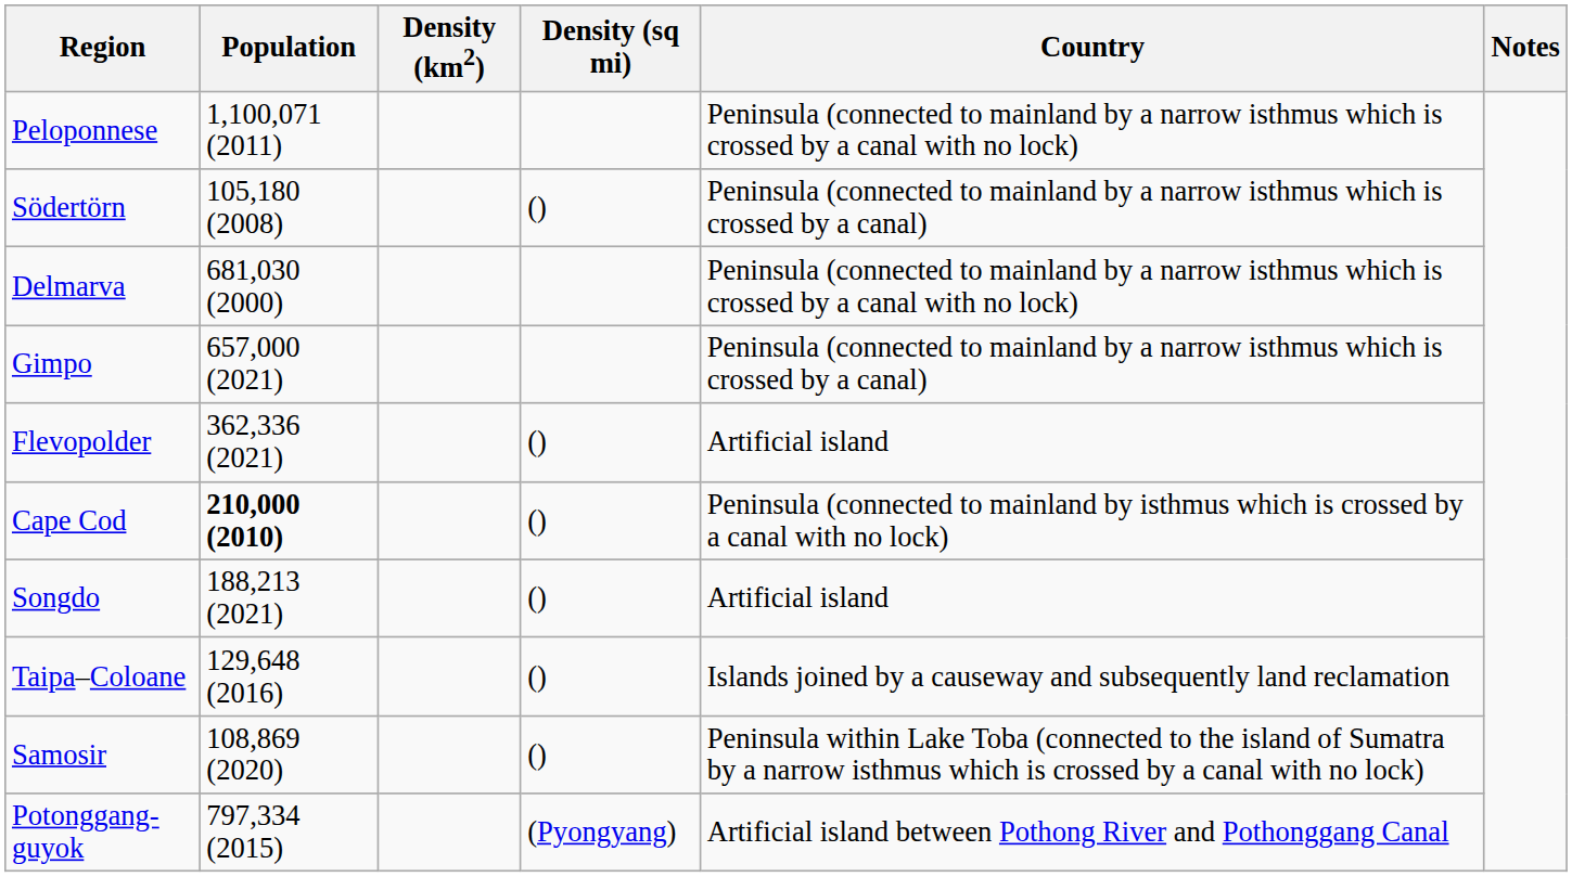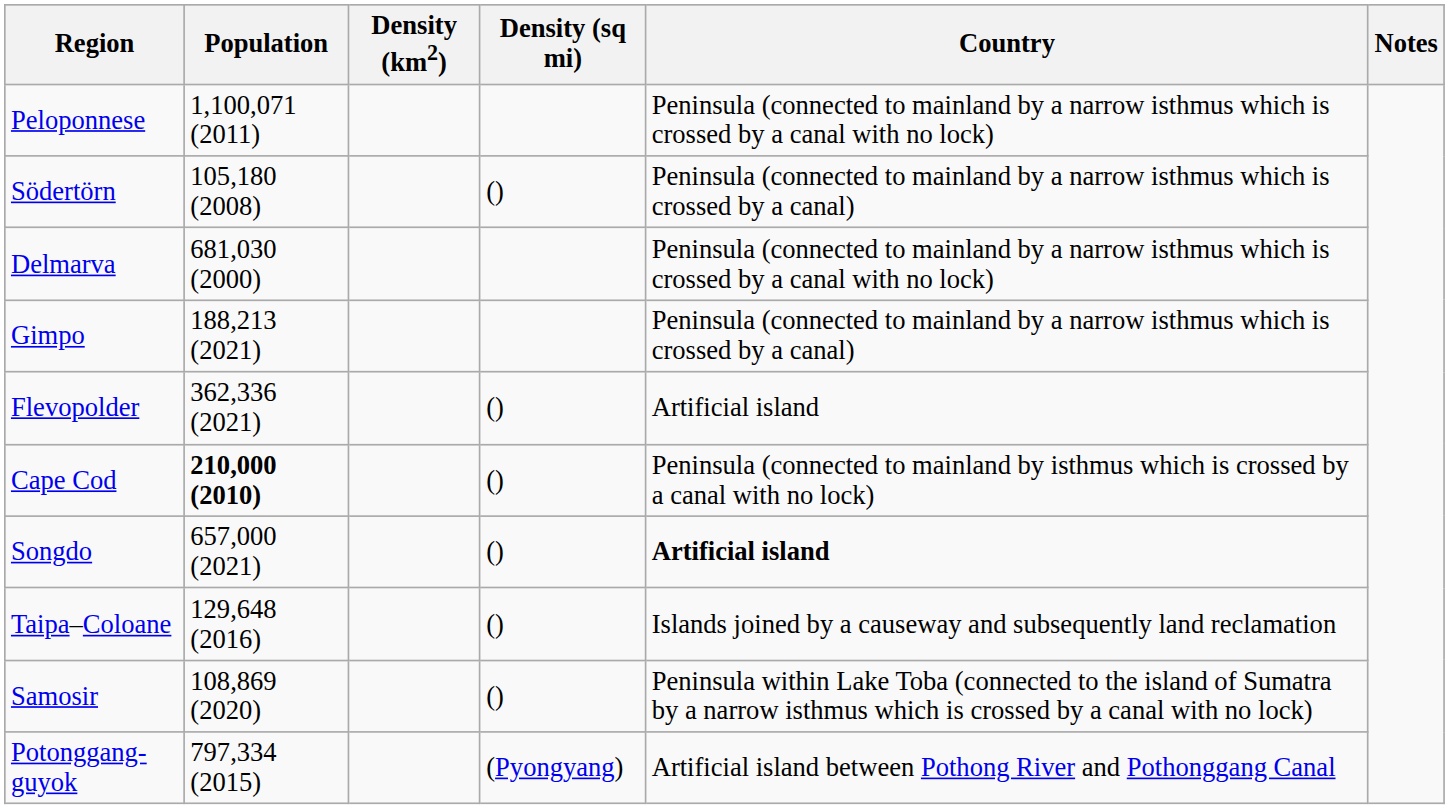 <table class="wikitable sortable">
 <tr>
 <th data-sort-type="number">Region</th>
 <th>Population</th>
 <th>Density (km<sup>2</sup>)</th>
 <th>Density (sq mi)</th>
 <th>Country</th>
 <th>Notes</th>
 </tr>
 <tr>
 <td><a href='#'>Peloponnese</a></td>
 <td>1,100,071 (2011)</td>
 <td></td>
 <td></td>
 <td>Peninsula (connected to mainland by a narrow isthmus which is crossed by a canal with no lock)</td>
 </tr>
 <tr>
 <td><a href='#'>Södertörn</a></td>
 <td>105,180 (2008)</td>
 <td></td>
 <td> ()</td>
 <td>Peninsula (connected to mainland by a narrow isthmus which is crossed by a canal)</td>
 </tr>
 <tr>
 <td><a href='#'>Delmarva</a></td>
 <td>681,030 (2000)</td>
 <td></td>
 <td></td>
 <td>Peninsula (connected to mainland by a narrow isthmus which is crossed by a canal with no lock)</td>
 </tr>
 <tr>
 <td><a href='#'>Gimpo</a></td>
-<td>657,000 (2021)</td>
+<td>188,213 (2021)</td>
 <td></td>
 <td></td>
 <td>Peninsula (connected to mainland by a narrow isthmus which is crossed by a canal)</td>
 </tr>
 <tr>
 <td><a href='#'>Flevopolder</a></td>
 <td>362,336 (2021)</td>
 <td></td>
 <td> ()</td>
 <td>Artificial island</td>
 </tr>
 <tr>
 <td><a href='#'>Cape Cod</a></td>
 <td><strong>210,000 (2010)</strong></td>
 <td></td>
 <td> ()</td>
 <td>Peninsula (connected to mainland by isthmus which is crossed by a canal with no lock)</td>
 </tr>
 <tr>
 <td><a href='#'>Songdo</a></td>
-<td>188,213 (2021)</td>
+<td>657,000 (2021)</td>
 <td></td>
 <td> ()</td>
-<td>Artificial island</td>
+<td><strong>Artificial island</strong></td>
 </tr>
 <tr>
 <td><a href='#'>Taipa</a>–<a href='#'>Coloane</a></td>
 <td>129,648 (2016)</td>
 <td></td>
 <td> ()</td>
 <td>Islands joined by a causeway and subsequently land reclamation</td>
 </tr>
 <tr>
 <td><a href='#'>Samosir</a></td>
 <td>108,869 (2020)</td>
 <td></td>
 <td> ()</td>
 <td>Peninsula within Lake Toba (connected to the island of Sumatra by a narrow isthmus which is crossed by a canal with no lock)</td>
 </tr>
 <tr>
 <td><a href='#'>Potonggang-guyok</a></td>
 <td>797,334 (2015)</td>
 <td></td>
 <td> (<a href='#'>Pyongyang</a>)</td>
 <td>Artificial island between <a href='#'>Pothong River</a> and <a href='#'>Pothonggang Canal</a></td>
 </tr>
 </table>
